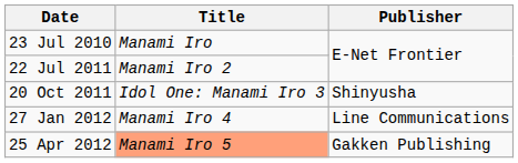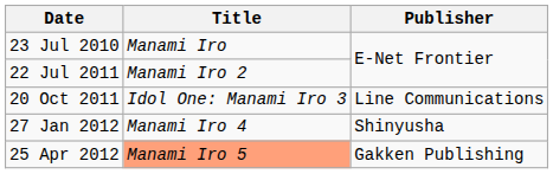 <table class="wikitable">
 <tr>
 <th>Date</th>
 <th>Title</th>
 <th>Publisher</th>
 </tr>
 <tr>
 <td>23 Jul 2010</td>
 <td><em>Manami Iro</em></td>
 <td rowspan="2">E-Net Frontier</td>
 </tr>
 <tr>
 <td>22 Jul 2011</td>
 <td><em>Manami Iro 2</em></td>
 </tr>
 <tr>
 <td>20 Oct 2011</td>
 <td><em>Idol One: Manami Iro 3</em></td>
-<td>Shinyusha</td>
+<td>Line Communications</td>
 </tr>
 <tr>
 <td>27 Jan 2012</td>
 <td><em>Manami Iro 4</em></td>
-<td>Line Communications</td>
+<td>Shinyusha</td>
 </tr>
 <tr>
 <td>25 Apr 2012</td>
 <td style="background: lightsalmon;"><em>Manami Iro 5</em></td>
 <td>Gakken Publishing</td>
 </tr>
 </table>
